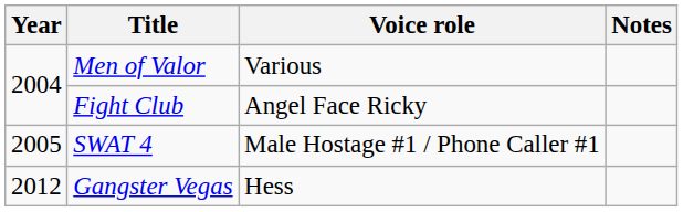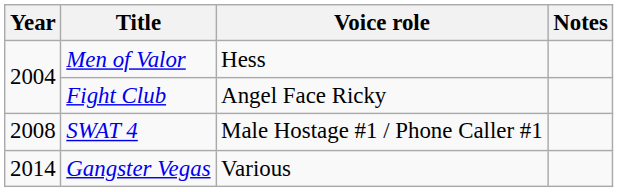 <table class="wikitable sortable">
 <tr>
 <th>Year</th>
 <th>Title</th>
 <th>Voice role</th>
 <th class="unsortable">Notes</th>
 </tr>
 <tr>
 <td rowspan=2>2004</td>
 <td><em><a href='#'>Men of Valor</a></em></td>
-<td>Various</td>
+<td>Hess</td>
 <td></td>
 </tr>
 <tr>
 <td><em><a href='#'>Fight Club</a></em></td>
 <td>Angel Face Ricky</td>
 <td></td>
 </tr>
 <tr>
-<td>2005</td>
+<td>2008</td>
 <td><em><a href='#'>SWAT 4</a></em></td>
 <td>Male Hostage #1 / Phone Caller #1</td>
 <td></td>
 </tr>
 <tr>
-<td>2012</td>
+<td>2014</td>
 <td><em><a href='#'>Gangster Vegas</a></em></td>
-<td>Hess</td>
+<td>Various</td>
 <td></td>
 </tr>
 </table>
